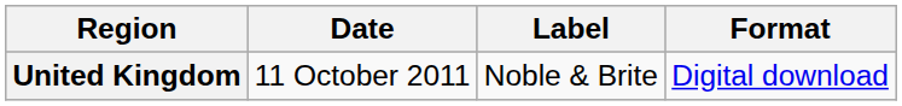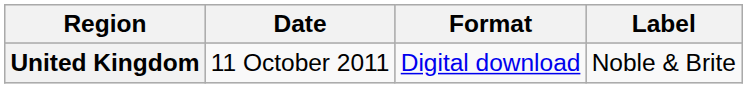 <table class="wikitable plainrowheaders">
 <tr>
 <th>Region</th>
 <th>Date</th>
+<th>Format</th>
 <th>Label</th>
-<th>Format</th>
 </tr>
 <tr>
 <th scope="row">United Kingdom</th>
 <td>11 October 2011</td>
+<td><a href='#'>Digital download</a></td>
 <td>Noble & Brite</td>
-<td><a href='#'>Digital download</a></td>
 </tr>
 </table>
